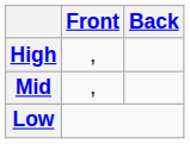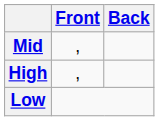 <table class="wikitable" style="text-align: center">
 <tr>
 <th></th>
 <th><a href='#'>Front</a></th>
 <th><a href='#'>Back</a></th>
 </tr>
 <tr>
+<th><a href='#'>Mid</a></th>
+<td> ,  </td>
+<td> </td>
+</tr>
+<tr>
 <th><a href='#'>High</a></th>
 <td> ,  </td>
 <td></td>
-</tr>
-<tr>
-<th><a href='#'>Mid</a></th>
-<td> ,  </td>
-<td> </td>
 </tr>
 <tr>
 <th><a href='#'>Low</a></th>
 <td colspan="2"> </td>
 </tr>
 </table>
